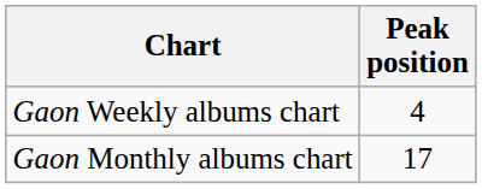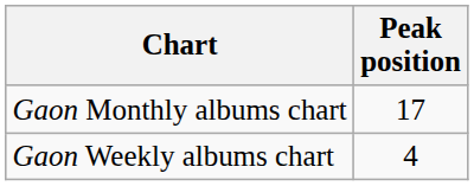 <table class="wikitable sortable">
 <tr>
 <th>Chart</th>
 <th>Peak<br>position</th>
 </tr>
 <tr>
+<td><em>Gaon</em> Monthly albums chart</td>
+<td align="center">17</td>
+</tr>
+<tr>
 <td><em>Gaon</em> Weekly albums chart</td>
 <td align="center">4</td>
 </tr>
-<tr>
-<td><em>Gaon</em> Monthly albums chart</td>
-<td align="center">17</td>
-</tr>
 </table>
